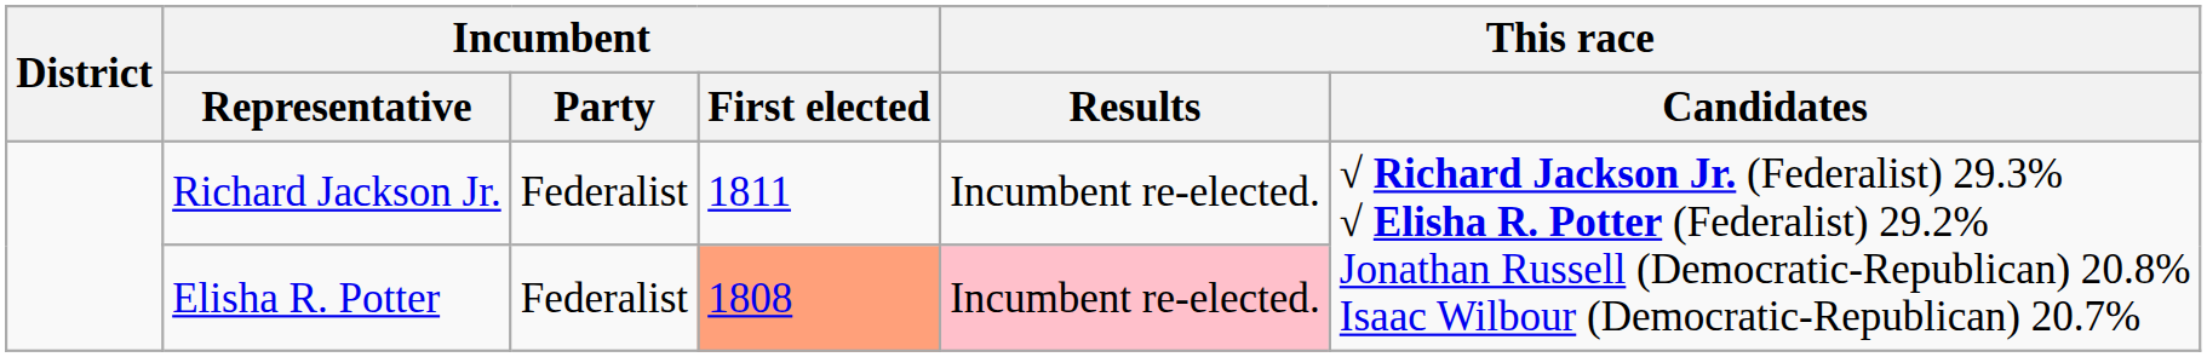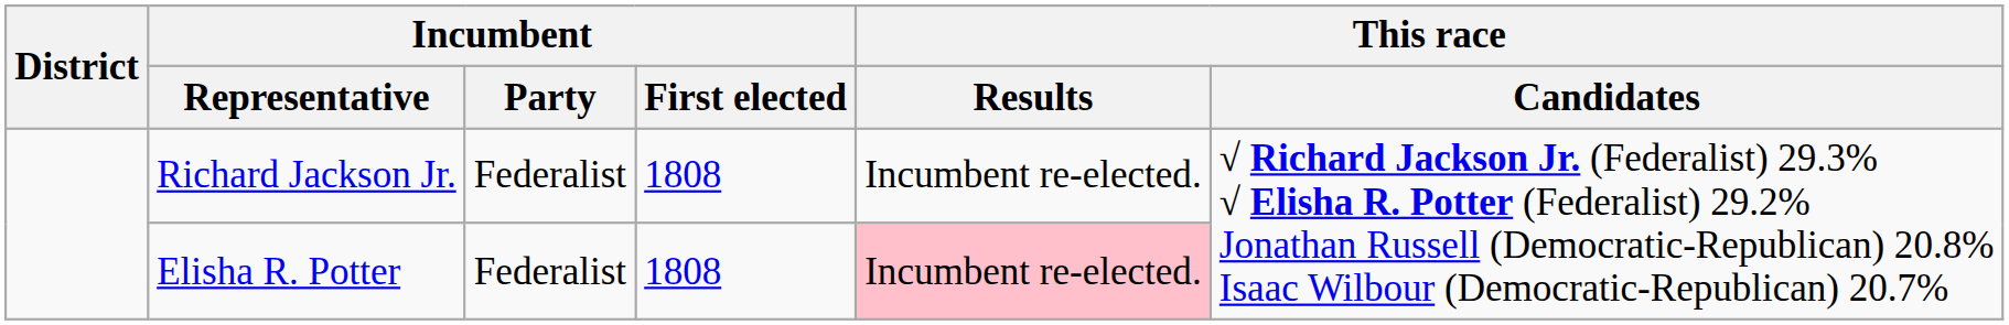 <table class=wikitable>
 <tr>
 <th rowspan=2>District</th>
 <th colspan=3>Incumbent</th>
 <th colspan=2>This race</th>
 </tr>
 <tr>
 <th>Representative</th>
 <th>Party</th>
 <th>First elected</th>
 <th>Results</th>
 <th>Candidates</th>
 </tr>
 <tr>
 <td rowspan=2><br></td>
 <td><a href='#'>Richard Jackson Jr.</a></td>
 <td>Federalist</td>
-<td><a href='#'>1811</a></td>
+<td><a href='#'>1808</a></td>
 <td>Incumbent re-elected.</td>
 <td rowspan=2 nowrap><strong>√ <a href='#'>Richard Jackson Jr.</a></strong> (Federalist) 29.3%<br><strong>√ <a href='#'>Elisha R. Potter</a></strong> (Federalist) 29.2%<br><a href='#'>Jonathan Russell</a> (Democratic-Republican) 20.8%<br><a href='#'>Isaac Wilbour</a> (Democratic-Republican) 20.7%</td>
 </tr>
 <tr>
 <td><a href='#'>Elisha R. Potter</a></td>
 <td>Federalist</td>
-<td style="background: lightsalmon;"><a href='#'>1808</a></td>
+<td><a href='#'>1808</a></td>
 <td style="background: pink;">Incumbent re-elected.</td>
 </tr>
 </table>
